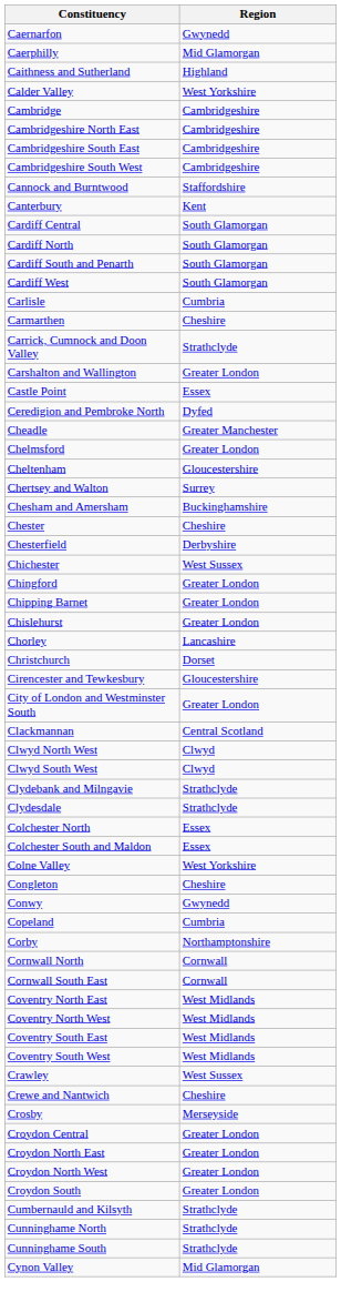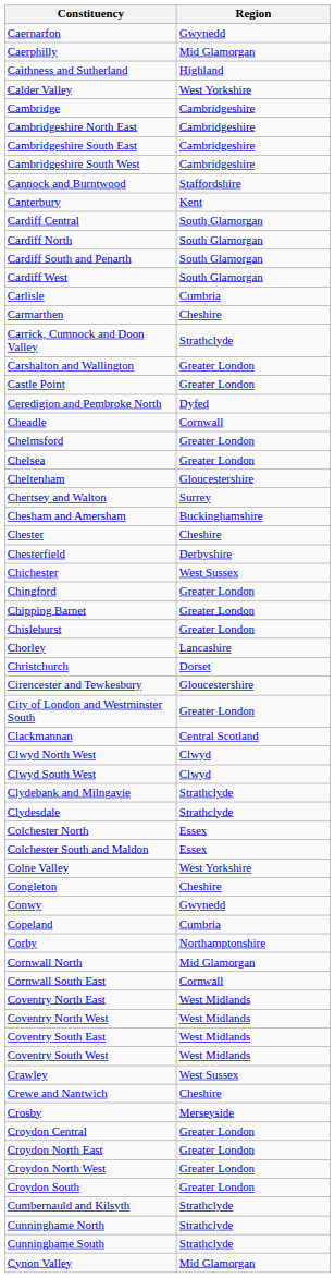 <table class="wikitable">
 <tr>
 <th width="225px">Constituency</th>
 <th width="200px">Region</th>
 </tr>
 <tr>
 <td><a href='#'>Caernarfon</a></td>
 <td align="left"><a href='#'>Gwynedd</a></td>
 </tr>
 <tr>
 <td><a href='#'>Caerphilly</a></td>
 <td align="left"><a href='#'>Mid Glamorgan</a></td>
 </tr>
 <tr>
 <td><a href='#'>Caithness and Sutherland</a></td>
 <td align="left"><a href='#'>Highland</a></td>
 </tr>
 <tr>
 <td><a href='#'>Calder Valley</a></td>
 <td align="left"><a href='#'>West Yorkshire</a></td>
 </tr>
 <tr>
 <td><a href='#'>Cambridge</a></td>
 <td align="left"><a href='#'>Cambridgeshire</a></td>
 </tr>
 <tr>
 <td><a href='#'>Cambridgeshire North East</a></td>
 <td align="left"><a href='#'>Cambridgeshire</a></td>
 </tr>
 <tr>
 <td><a href='#'>Cambridgeshire South East</a></td>
 <td align="left"><a href='#'>Cambridgeshire</a></td>
 </tr>
 <tr>
 <td><a href='#'>Cambridgeshire South West</a></td>
 <td align="left"><a href='#'>Cambridgeshire</a></td>
 </tr>
 <tr>
 <td><a href='#'>Cannock and Burntwood</a></td>
 <td align="left"><a href='#'>Staffordshire</a></td>
 </tr>
 <tr>
 <td><a href='#'>Canterbury</a></td>
 <td align="left"><a href='#'>Kent</a></td>
 </tr>
 <tr>
 <td><a href='#'>Cardiff Central</a></td>
 <td align="left"><a href='#'>South Glamorgan</a></td>
 </tr>
 <tr>
 <td><a href='#'>Cardiff North</a></td>
 <td align="left"><a href='#'>South Glamorgan</a></td>
 </tr>
 <tr>
 <td><a href='#'>Cardiff South and Penarth</a></td>
 <td align="left"><a href='#'>South Glamorgan</a></td>
 </tr>
 <tr>
 <td><a href='#'>Cardiff West</a></td>
 <td align="left"><a href='#'>South Glamorgan</a></td>
 </tr>
 <tr>
 <td><a href='#'>Carlisle</a></td>
 <td align="left"><a href='#'>Cumbria</a></td>
 </tr>
 <tr>
 <td><a href='#'>Carmarthen</a></td>
 <td align="left"><a href='#'>Cheshire</a></td>
 </tr>
 <tr>
 <td><a href='#'>Carrick, Cumnock and Doon Valley</a></td>
 <td align="left"><a href='#'>Strathclyde</a></td>
 </tr>
 <tr>
 <td><a href='#'>Carshalton and Wallington</a></td>
 <td align="left"><a href='#'>Greater London</a></td>
 </tr>
 <tr>
 <td><a href='#'>Castle Point</a></td>
-<td align="left"><a href='#'>Essex</a></td>
+<td align="left"><a href='#'>Greater London</a></td>
 </tr>
 <tr>
 <td><a href='#'>Ceredigion and Pembroke North</a></td>
 <td align="left"><a href='#'>Dyfed</a></td>
 </tr>
 <tr>
 <td><a href='#'>Cheadle</a></td>
-<td align="left"><a href='#'>Greater Manchester</a></td>
+<td align="left"><a href='#'>Cornwall</a></td>
 </tr>
 <tr>
 <td><a href='#'>Chelmsford</a></td>
+<td align="left"><a href='#'>Greater London</a></td>
+</tr>
+<tr>
+<td><a href='#'>Chelsea</a></td>
 <td align="left"><a href='#'>Greater London</a></td>
 </tr>
 <tr>
 <td><a href='#'>Cheltenham</a></td>
 <td align="left"><a href='#'>Gloucestershire</a></td>
 </tr>
 <tr>
 <td><a href='#'>Chertsey and Walton</a></td>
 <td align="left"><a href='#'>Surrey</a></td>
 </tr>
 <tr>
 <td><a href='#'>Chesham and Amersham</a></td>
 <td align="left"><a href='#'>Buckinghamshire</a></td>
 </tr>
 <tr>
 <td><a href='#'>Chester</a></td>
 <td align="left"><a href='#'>Cheshire</a></td>
 </tr>
 <tr>
 <td><a href='#'>Chesterfield</a></td>
 <td align="left"><a href='#'>Derbyshire</a></td>
 </tr>
 <tr>
 <td><a href='#'>Chichester</a></td>
 <td align="left"><a href='#'>West Sussex</a></td>
 </tr>
 <tr>
 <td><a href='#'>Chingford</a></td>
 <td align="left"><a href='#'>Greater London</a></td>
 </tr>
 <tr>
 <td><a href='#'>Chipping Barnet</a></td>
 <td align="left"><a href='#'>Greater London</a></td>
 </tr>
 <tr>
 <td><a href='#'>Chislehurst</a></td>
 <td align="left"><a href='#'>Greater London</a></td>
 </tr>
 <tr>
 <td><a href='#'>Chorley</a></td>
 <td align="left"><a href='#'>Lancashire</a></td>
 </tr>
 <tr>
 <td><a href='#'>Christchurch</a></td>
 <td align="left"><a href='#'>Dorset</a></td>
 </tr>
 <tr>
 <td><a href='#'>Cirencester and Tewkesbury</a></td>
 <td align="left"><a href='#'>Gloucestershire</a></td>
 </tr>
 <tr>
 <td><a href='#'>City of London and Westminster South</a></td>
 <td align="left"><a href='#'>Greater London</a></td>
 </tr>
 <tr>
 <td><a href='#'>Clackmannan</a></td>
 <td align="left"><a href='#'>Central Scotland</a></td>
 </tr>
 <tr>
 <td><a href='#'>Clwyd North West</a></td>
 <td align="left"><a href='#'>Clwyd</a></td>
 </tr>
 <tr>
 <td><a href='#'>Clwyd South West</a></td>
 <td align="left"><a href='#'>Clwyd</a></td>
 </tr>
 <tr>
 <td><a href='#'>Clydebank and Milngavie</a></td>
 <td align="left"><a href='#'>Strathclyde</a></td>
 </tr>
 <tr>
 <td><a href='#'>Clydesdale</a></td>
 <td align="left"><a href='#'>Strathclyde</a></td>
 </tr>
 <tr>
 <td><a href='#'>Colchester North</a></td>
 <td align="left"><a href='#'>Essex</a></td>
 </tr>
 <tr>
 <td><a href='#'>Colchester South and Maldon</a></td>
 <td align="left"><a href='#'>Essex</a></td>
 </tr>
 <tr>
 <td><a href='#'>Colne Valley</a></td>
 <td align="left"><a href='#'>West Yorkshire</a></td>
 </tr>
 <tr>
 <td><a href='#'>Congleton</a></td>
 <td align="left"><a href='#'>Cheshire</a></td>
 </tr>
 <tr>
 <td><a href='#'>Conwy</a></td>
 <td align="left"><a href='#'>Gwynedd</a></td>
 </tr>
 <tr>
 <td><a href='#'>Copeland</a></td>
 <td align="left"><a href='#'>Cumbria</a></td>
 </tr>
 <tr>
 <td><a href='#'>Corby</a></td>
 <td align="left"><a href='#'>Northamptonshire</a></td>
 </tr>
 <tr>
 <td><a href='#'>Cornwall North</a></td>
-<td align="left"><a href='#'>Cornwall</a></td>
+<td align="left"><a href='#'>Mid Glamorgan</a></td>
 </tr>
 <tr>
 <td><a href='#'>Cornwall South East</a></td>
 <td align="left"><a href='#'>Cornwall</a></td>
 </tr>
 <tr>
 <td><a href='#'>Coventry North East</a></td>
 <td align="left"><a href='#'>West Midlands</a></td>
 </tr>
 <tr>
 <td><a href='#'>Coventry North West</a></td>
 <td align="left"><a href='#'>West Midlands</a></td>
 </tr>
 <tr>
 <td><a href='#'>Coventry South East</a></td>
 <td align="left"><a href='#'>West Midlands</a></td>
 </tr>
 <tr>
 <td><a href='#'>Coventry South West</a></td>
 <td align="left"><a href='#'>West Midlands</a></td>
 </tr>
 <tr>
 <td><a href='#'>Crawley</a></td>
 <td align="left"><a href='#'>West Sussex</a></td>
 </tr>
 <tr>
 <td><a href='#'>Crewe and Nantwich</a></td>
 <td align="left"><a href='#'>Cheshire</a></td>
 </tr>
 <tr>
 <td><a href='#'>Crosby</a></td>
 <td align="left"><a href='#'>Merseyside</a></td>
 </tr>
 <tr>
 <td><a href='#'>Croydon Central</a></td>
 <td align="left"><a href='#'>Greater London</a></td>
 </tr>
 <tr>
 <td><a href='#'>Croydon North East</a></td>
 <td align="left"><a href='#'>Greater London</a></td>
 </tr>
 <tr>
 <td><a href='#'>Croydon North West</a></td>
 <td align="left"><a href='#'>Greater London</a></td>
 </tr>
 <tr>
 <td><a href='#'>Croydon South</a></td>
 <td align="left"><a href='#'>Greater London</a></td>
 </tr>
 <tr>
 <td><a href='#'>Cumbernauld and Kilsyth</a></td>
 <td align="left"><a href='#'>Strathclyde</a></td>
 </tr>
 <tr>
 <td><a href='#'>Cunninghame North</a></td>
 <td align="left"><a href='#'>Strathclyde</a></td>
 </tr>
 <tr>
 <td><a href='#'>Cunninghame South</a></td>
 <td align="left"><a href='#'>Strathclyde</a></td>
 </tr>
 <tr>
 <td><a href='#'>Cynon Valley</a></td>
 <td align="left"><a href='#'>Mid Glamorgan</a></td>
 </tr>
 </table>
